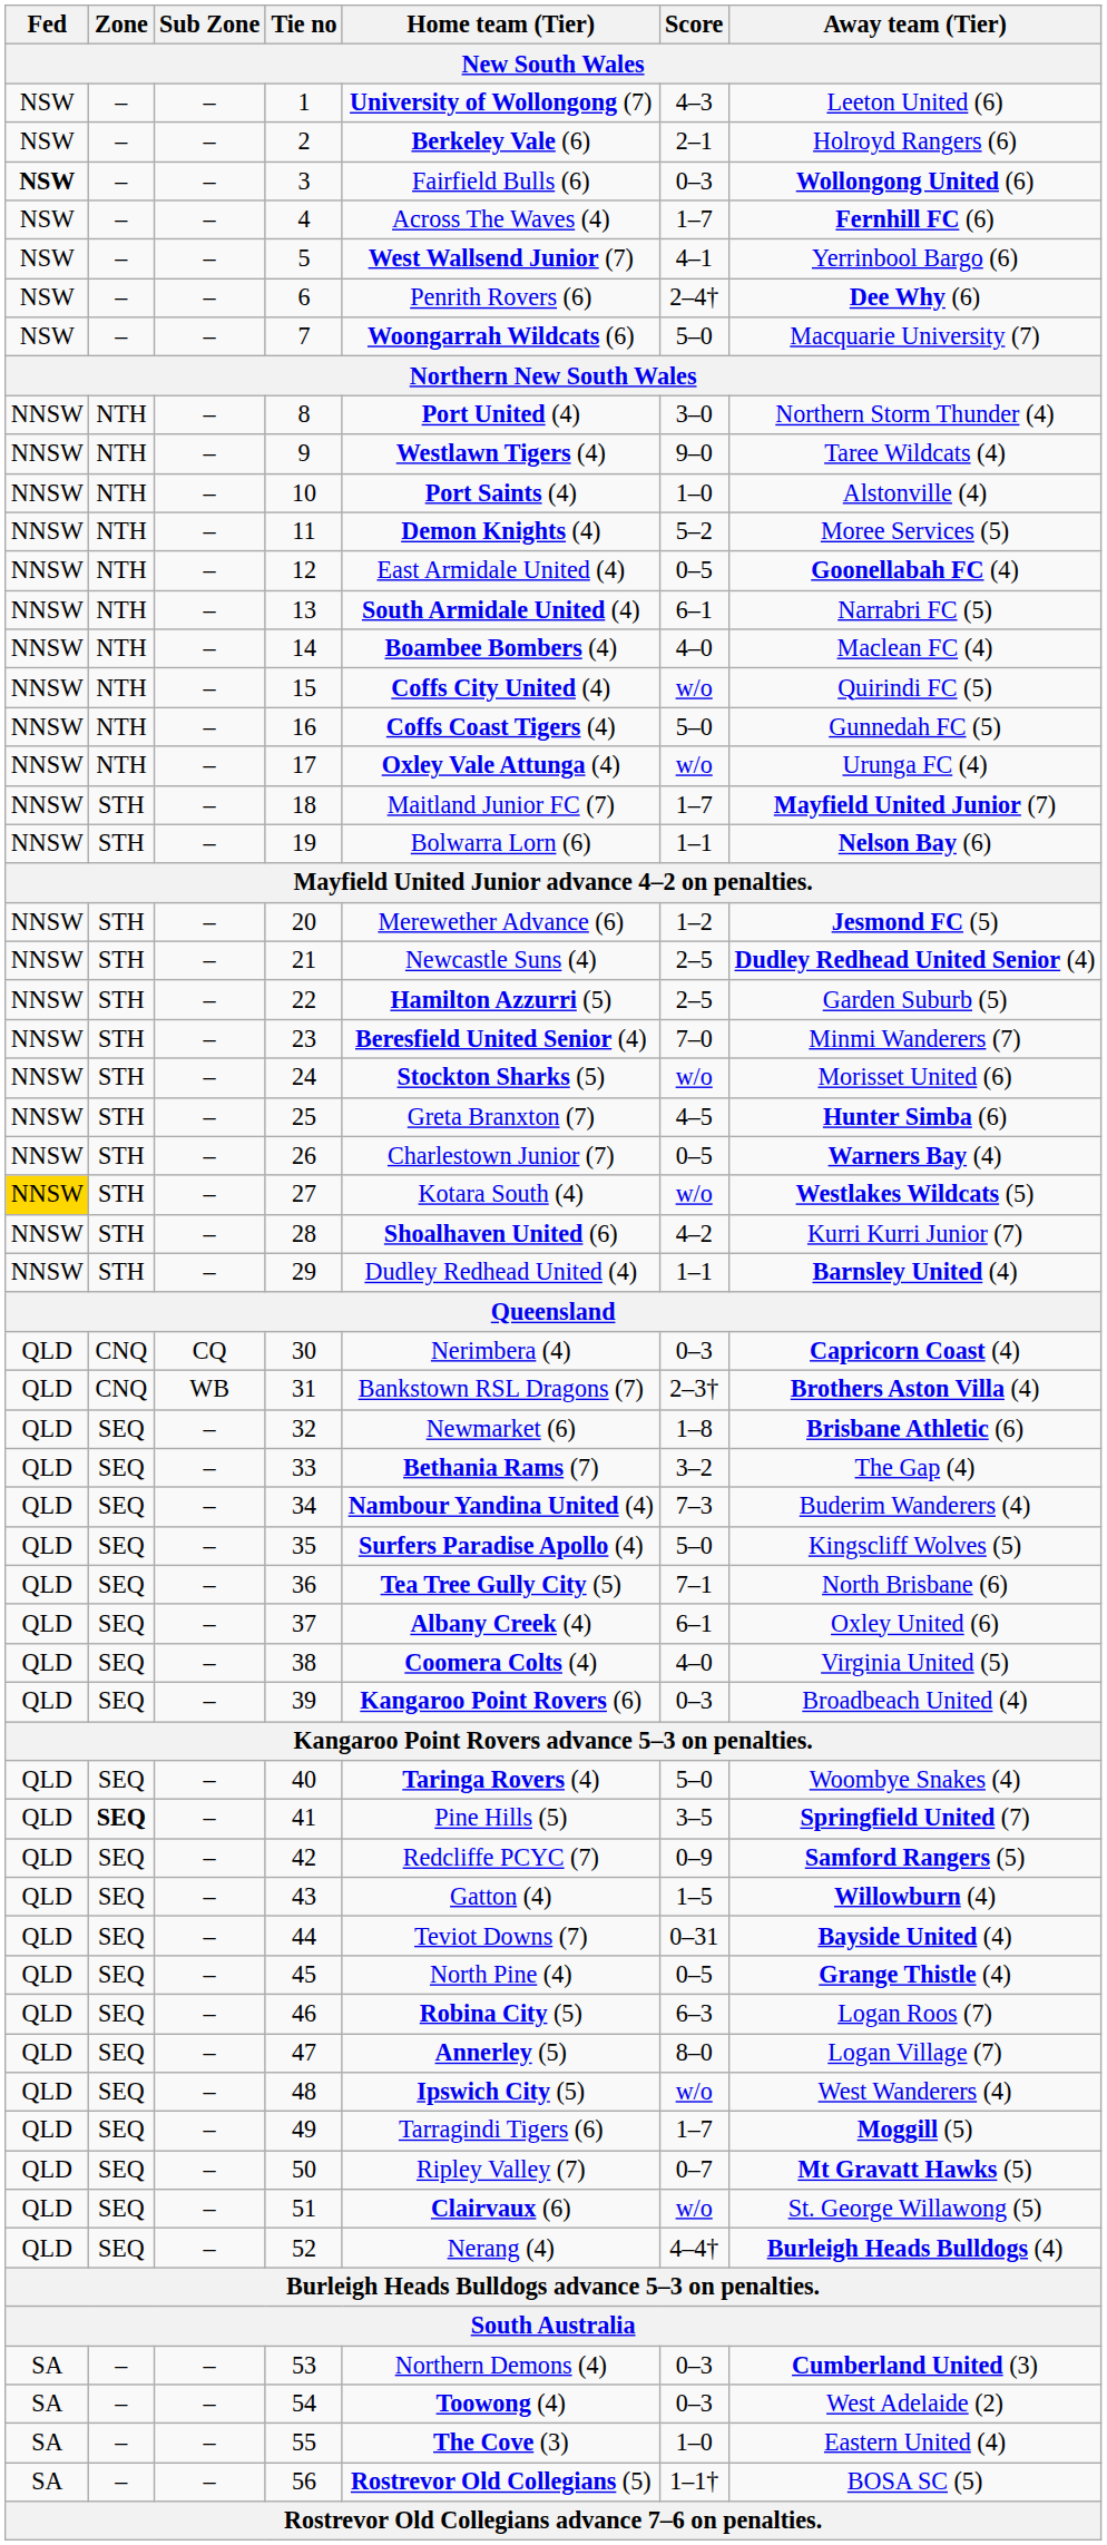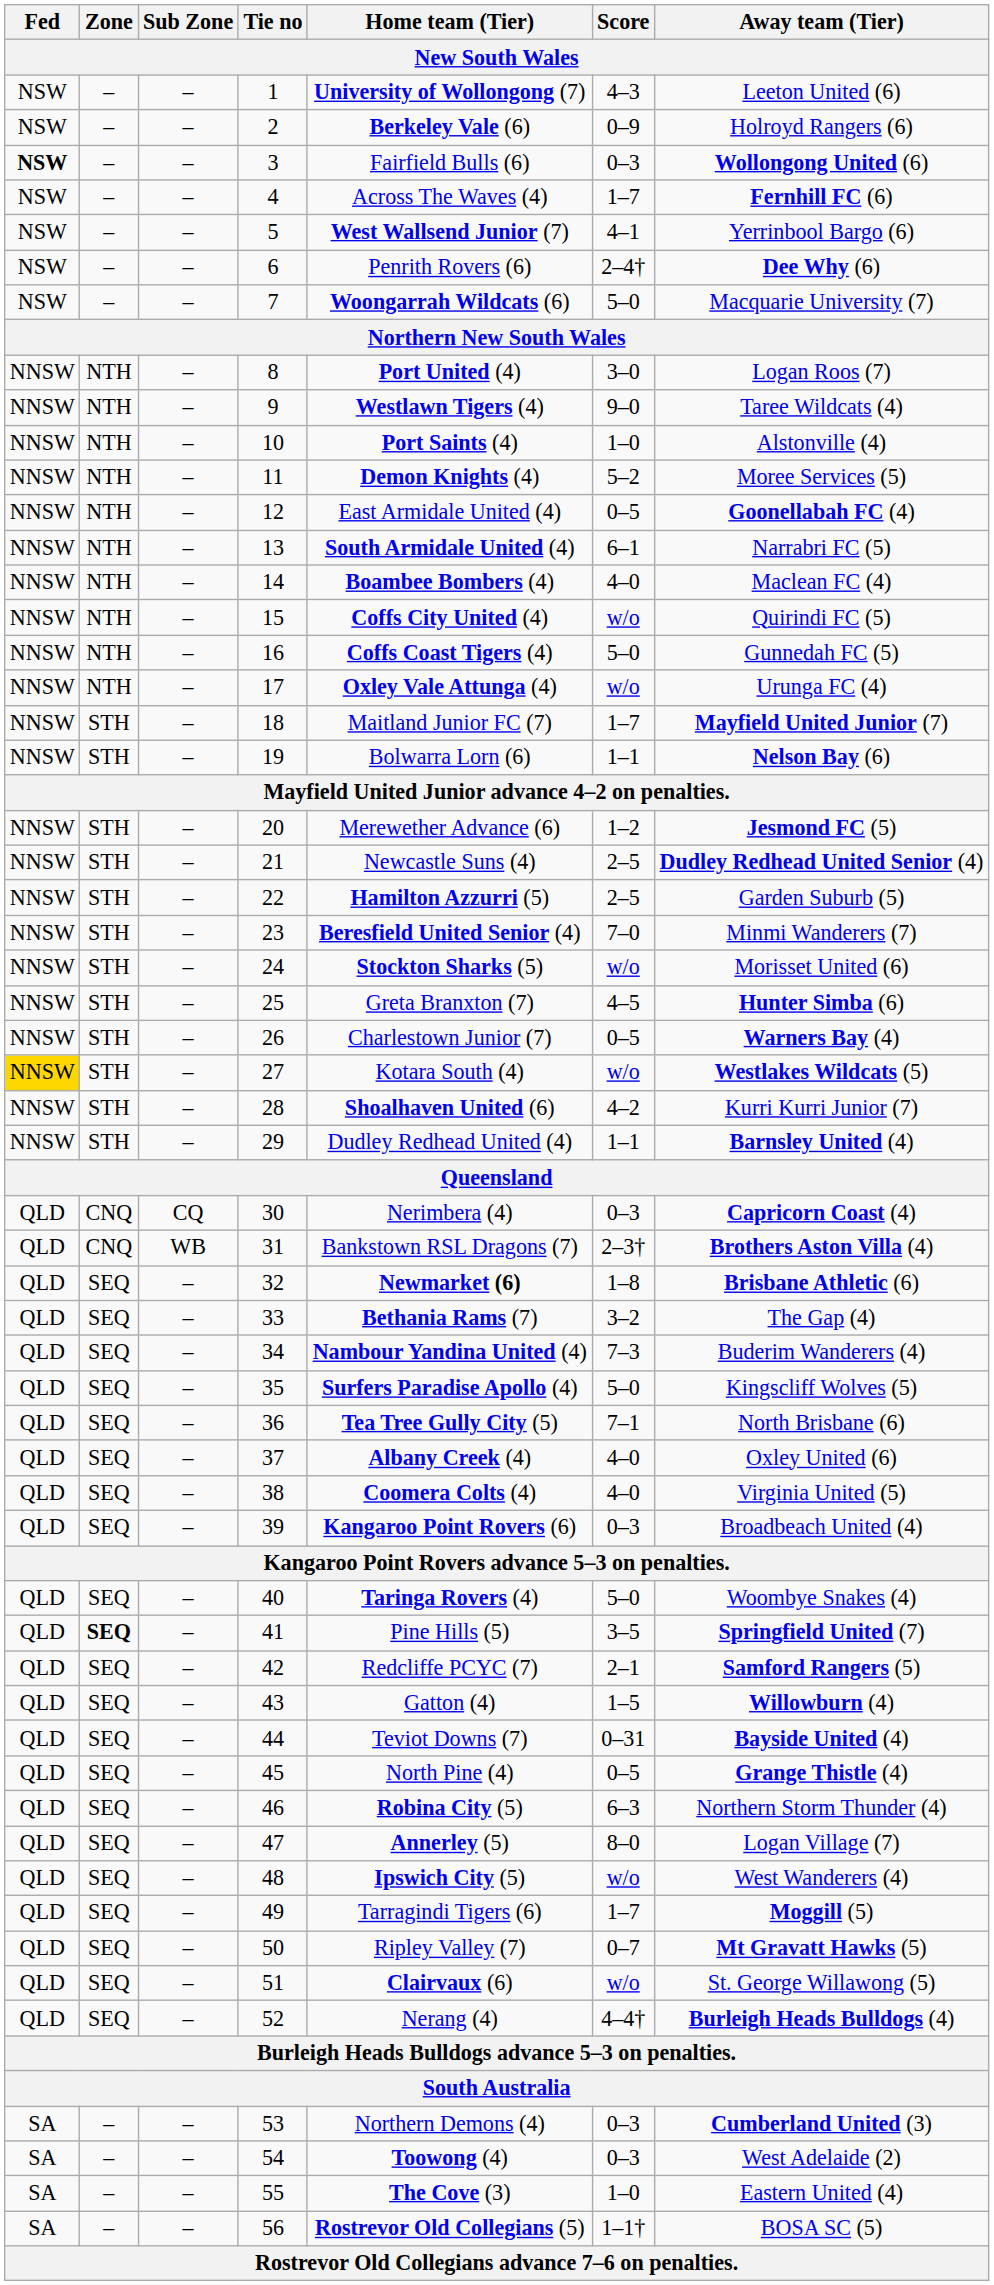 <table class="wikitable" style="text-align:center">
 <tr>
 <th>Fed</th>
 <th>Zone</th>
 <th>Sub Zone</th>
 <th>Tie no</th>
 <th>Home team (Tier)</th>
 <th>Score</th>
 <th>Away team (Tier)</th>
 </tr>
 <tr>
 <th colspan=7><a href='#'>New South Wales</a></th>
 </tr>
 <tr>
 <td>NSW</td>
 <td>–</td>
 <td>–</td>
 <td>1</td>
 <td><strong><a href='#'>University of Wollongong</a></strong> (7)</td>
 <td>4–3</td>
 <td><a href='#'>Leeton United</a> (6)</td>
 </tr>
 <tr>
 <td>NSW</td>
 <td>–</td>
 <td>–</td>
 <td>2</td>
 <td><strong><a href='#'>Berkeley Vale</a></strong> (6)</td>
-<td>2–1</td>
+<td>0–9</td>
 <td><a href='#'>Holroyd Rangers</a> (6)</td>
 </tr>
 <tr>
 <td><strong>NSW</strong></td>
 <td>–</td>
 <td>–</td>
 <td>3</td>
 <td><a href='#'>Fairfield Bulls</a> (6)</td>
 <td>0–3</td>
 <td><strong><a href='#'>Wollongong United</a></strong> (6)</td>
 </tr>
 <tr>
 <td>NSW</td>
 <td>–</td>
 <td>–</td>
 <td>4</td>
 <td><a href='#'>Across The Waves</a> (4)</td>
 <td>1–7</td>
 <td><strong><a href='#'>Fernhill FC</a></strong> (6)</td>
 </tr>
 <tr>
 <td>NSW</td>
 <td>–</td>
 <td>–</td>
 <td>5</td>
 <td><strong><a href='#'>West Wallsend Junior</a></strong> (7)</td>
 <td>4–1</td>
 <td><a href='#'>Yerrinbool Bargo</a> (6)</td>
 </tr>
 <tr>
 <td>NSW</td>
 <td>–</td>
 <td>–</td>
 <td>6</td>
 <td><a href='#'>Penrith Rovers</a> (6)</td>
 <td>2–4†</td>
 <td><strong><a href='#'>Dee Why</a></strong> (6)</td>
 </tr>
 <tr>
 <td>NSW</td>
 <td>–</td>
 <td>–</td>
 <td>7</td>
 <td><strong><a href='#'>Woongarrah Wildcats</a></strong> (6)</td>
 <td>5–0</td>
 <td><a href='#'>Macquarie University</a> (7)</td>
 </tr>
 <tr>
 <th colspan=7><a href='#'>Northern New South Wales</a></th>
 </tr>
 <tr>
 <td>NNSW</td>
 <td>NTH</td>
 <td>–</td>
 <td>8</td>
 <td><strong><a href='#'>Port United</a></strong> (4)</td>
 <td>3–0</td>
-<td><a href='#'>Northern Storm Thunder</a> (4)</td>
+<td><a href='#'>Logan Roos</a> (7)</td>
 </tr>
 <tr>
 <td>NNSW</td>
 <td>NTH</td>
 <td>–</td>
 <td>9</td>
 <td><strong><a href='#'>Westlawn Tigers</a></strong> (4)</td>
 <td>9–0</td>
 <td><a href='#'>Taree Wildcats</a> (4)</td>
 </tr>
 <tr>
 <td>NNSW</td>
 <td>NTH</td>
 <td>–</td>
 <td>10</td>
 <td><strong><a href='#'>Port Saints</a></strong> (4)</td>
 <td>1–0</td>
 <td><a href='#'>Alstonville</a> (4)</td>
 </tr>
 <tr>
 <td>NNSW</td>
 <td>NTH</td>
 <td>–</td>
 <td>11</td>
 <td><strong><a href='#'>Demon Knights</a></strong> (4)</td>
 <td>5–2</td>
 <td><a href='#'>Moree Services</a> (5)</td>
 </tr>
 <tr>
 <td>NNSW</td>
 <td>NTH</td>
 <td>–</td>
 <td>12</td>
 <td><a href='#'>East Armidale United</a> (4)</td>
 <td>0–5</td>
 <td><strong><a href='#'>Goonellabah FC</a></strong> (4)</td>
 </tr>
 <tr>
 <td>NNSW</td>
 <td>NTH</td>
 <td>–</td>
 <td>13</td>
 <td><strong><a href='#'>South Armidale United</a></strong> (4)</td>
 <td>6–1</td>
 <td><a href='#'>Narrabri FC</a> (5)</td>
 </tr>
 <tr>
 <td>NNSW</td>
 <td>NTH</td>
 <td>–</td>
 <td>14</td>
 <td><strong><a href='#'>Boambee Bombers</a></strong> (4)</td>
 <td>4–0</td>
 <td><a href='#'>Maclean FC</a> (4)</td>
 </tr>
 <tr>
 <td>NNSW</td>
 <td>NTH</td>
 <td>–</td>
 <td>15</td>
 <td><strong><a href='#'>Coffs City United</a></strong> (4)</td>
 <td><a href='#'>w/o</a></td>
 <td><a href='#'>Quirindi FC</a> (5)</td>
 </tr>
 <tr>
 <td>NNSW</td>
 <td>NTH</td>
 <td>–</td>
 <td>16</td>
 <td><strong><a href='#'>Coffs Coast Tigers</a></strong> (4)</td>
 <td>5–0</td>
 <td><a href='#'>Gunnedah FC</a> (5)</td>
 </tr>
 <tr>
 <td>NNSW</td>
 <td>NTH</td>
 <td>–</td>
 <td>17</td>
 <td><strong><a href='#'>Oxley Vale Attunga</a></strong> (4)</td>
 <td><a href='#'>w/o</a></td>
 <td><a href='#'>Urunga FC</a> (4)</td>
 </tr>
 <tr>
 <td>NNSW</td>
 <td>STH</td>
 <td>–</td>
 <td>18</td>
 <td><a href='#'>Maitland Junior FC</a> (7)</td>
 <td>1–7</td>
 <td><strong><a href='#'>Mayfield United Junior</a></strong> (7)</td>
 </tr>
 <tr>
 <td>NNSW</td>
 <td>STH</td>
 <td>–</td>
 <td>19</td>
 <td><a href='#'>Bolwarra Lorn</a> (6)</td>
 <td>1–1</td>
 <td><strong><a href='#'>Nelson Bay</a></strong> (6)</td>
 </tr>
 <tr>
 <th colspan=7>Mayfield United Junior advance 4–2 on penalties.</th>
 </tr>
 <tr>
 <td>NNSW</td>
 <td>STH</td>
 <td>–</td>
 <td>20</td>
 <td><a href='#'>Merewether Advance</a> (6)</td>
 <td>1–2</td>
 <td><strong><a href='#'>Jesmond FC</a></strong> (5)</td>
 </tr>
 <tr>
 <td>NNSW</td>
 <td>STH</td>
 <td>–</td>
 <td>21</td>
 <td><a href='#'>Newcastle Suns</a> (4)</td>
 <td>2–5</td>
 <td><strong><a href='#'>Dudley Redhead United Senior</a></strong> (4)</td>
 </tr>
 <tr>
 <td>NNSW</td>
 <td>STH</td>
 <td>–</td>
 <td>22</td>
 <td><strong><a href='#'>Hamilton Azzurri</a></strong> (5)</td>
 <td>2–5</td>
 <td><a href='#'>Garden Suburb</a> (5)</td>
 </tr>
 <tr>
 <td>NNSW</td>
 <td>STH</td>
 <td>–</td>
 <td>23</td>
 <td><strong><a href='#'>Beresfield United Senior</a></strong> (4)</td>
 <td>7–0</td>
 <td><a href='#'>Minmi Wanderers</a> (7)</td>
 </tr>
 <tr>
 <td>NNSW</td>
 <td>STH</td>
 <td>–</td>
 <td>24</td>
 <td><strong><a href='#'>Stockton Sharks</a></strong> (5)</td>
 <td><a href='#'>w/o</a></td>
 <td><a href='#'>Morisset United</a> (6)</td>
 </tr>
 <tr>
 <td>NNSW</td>
 <td>STH</td>
 <td>–</td>
 <td>25</td>
 <td><a href='#'>Greta Branxton</a> (7)</td>
 <td>4–5</td>
 <td><strong><a href='#'>Hunter Simba</a></strong> (6)</td>
 </tr>
 <tr>
 <td>NNSW</td>
 <td>STH</td>
 <td>–</td>
 <td>26</td>
 <td><a href='#'>Charlestown Junior</a> (7)</td>
 <td>0–5</td>
 <td><strong><a href='#'>Warners Bay</a></strong> (4)</td>
 </tr>
 <tr>
 <td style="background: gold;">NNSW</td>
 <td>STH</td>
 <td>–</td>
 <td>27</td>
 <td><a href='#'>Kotara South</a> (4)</td>
 <td><a href='#'>w/o</a></td>
 <td><strong><a href='#'>Westlakes Wildcats</a></strong> (5)</td>
 </tr>
 <tr>
 <td>NNSW</td>
 <td>STH</td>
 <td>–</td>
 <td>28</td>
 <td><strong><a href='#'>Shoalhaven United</a></strong> (6)</td>
 <td>4–2</td>
 <td><a href='#'>Kurri Kurri Junior</a> (7)</td>
 </tr>
 <tr>
 <td>NNSW</td>
 <td>STH</td>
 <td>–</td>
 <td>29</td>
 <td><a href='#'>Dudley Redhead United</a> (4)</td>
 <td>1–1</td>
 <td><strong><a href='#'>Barnsley United</a></strong> (4)</td>
 </tr>
 <tr>
 <th colspan=7><a href='#'>Queensland</a></th>
 </tr>
 <tr>
 <td>QLD</td>
 <td>CNQ</td>
 <td>CQ</td>
 <td>30</td>
 <td><a href='#'>Nerimbera</a> (4)</td>
 <td>0–3</td>
 <td><strong><a href='#'>Capricorn Coast</a></strong> (4)</td>
 </tr>
 <tr>
 <td>QLD</td>
 <td>CNQ</td>
 <td>WB</td>
 <td>31</td>
 <td><a href='#'>Bankstown RSL Dragons</a> (7)</td>
 <td>2–3†</td>
 <td><strong><a href='#'>Brothers Aston Villa</a></strong> (4)</td>
 </tr>
 <tr>
 <td>QLD</td>
 <td>SEQ</td>
 <td>–</td>
 <td>32</td>
-<td><a href='#'>Newmarket</a> (6)</td>
+<td><strong><a href='#'>Newmarket</a> (6)</strong></td>
 <td>1–8</td>
 <td><strong><a href='#'>Brisbane Athletic</a></strong> (6)</td>
 </tr>
 <tr>
 <td>QLD</td>
 <td>SEQ</td>
 <td>–</td>
 <td>33</td>
 <td><strong><a href='#'>Bethania Rams</a></strong> (7)</td>
 <td>3–2</td>
 <td><a href='#'>The Gap</a> (4)</td>
 </tr>
 <tr>
 <td>QLD</td>
 <td>SEQ</td>
 <td>–</td>
 <td>34</td>
 <td><strong><a href='#'>Nambour Yandina United</a></strong> (4)</td>
 <td>7–3</td>
 <td><a href='#'>Buderim Wanderers</a> (4)</td>
 </tr>
 <tr>
 <td>QLD</td>
 <td>SEQ</td>
 <td>–</td>
 <td>35</td>
 <td><strong><a href='#'>Surfers Paradise Apollo</a></strong> (4)</td>
 <td>5–0</td>
 <td><a href='#'>Kingscliff Wolves</a> (5)</td>
 </tr>
 <tr>
 <td>QLD</td>
 <td>SEQ</td>
 <td>–</td>
 <td>36</td>
 <td><strong><a href='#'>Tea Tree Gully City</a></strong> (5)</td>
 <td>7–1</td>
 <td><a href='#'>North Brisbane</a> (6)</td>
 </tr>
 <tr>
 <td>QLD</td>
 <td>SEQ</td>
 <td>–</td>
 <td>37</td>
 <td><strong><a href='#'>Albany Creek</a></strong> (4)</td>
-<td>6–1</td>
+<td>4–0</td>
 <td><a href='#'>Oxley United</a> (6)</td>
 </tr>
 <tr>
 <td>QLD</td>
 <td>SEQ</td>
 <td>–</td>
 <td>38</td>
 <td><strong><a href='#'>Coomera Colts</a></strong> (4)</td>
 <td>4–0</td>
 <td><a href='#'>Virginia United</a> (5)</td>
 </tr>
 <tr>
 <td>QLD</td>
 <td>SEQ</td>
 <td>–</td>
 <td>39</td>
 <td><strong><a href='#'>Kangaroo Point Rovers</a></strong> (6)</td>
 <td>0–3</td>
 <td><a href='#'>Broadbeach United</a> (4)</td>
 </tr>
 <tr>
 <th colspan=7>Kangaroo Point Rovers advance 5–3 on penalties.</th>
 </tr>
 <tr>
 <td>QLD</td>
 <td>SEQ</td>
 <td>–</td>
 <td>40</td>
 <td><strong><a href='#'>Taringa Rovers</a></strong> (4)</td>
 <td>5–0</td>
 <td><a href='#'>Woombye Snakes</a> (4)</td>
 </tr>
 <tr>
 <td>QLD</td>
 <td><strong>SEQ</strong></td>
 <td>–</td>
 <td>41</td>
 <td><a href='#'>Pine Hills</a> (5)</td>
 <td>3–5</td>
 <td><strong><a href='#'>Springfield United</a></strong> (7)</td>
 </tr>
 <tr>
 <td>QLD</td>
 <td>SEQ</td>
 <td>–</td>
 <td>42</td>
 <td><a href='#'>Redcliffe PCYC</a> (7)</td>
-<td>0–9</td>
+<td>2–1</td>
 <td><strong><a href='#'>Samford Rangers</a></strong> (5)</td>
 </tr>
 <tr>
 <td>QLD</td>
 <td>SEQ</td>
 <td>–</td>
 <td>43</td>
 <td><a href='#'>Gatton</a> (4)</td>
 <td>1–5</td>
 <td><strong><a href='#'>Willowburn</a></strong> (4)</td>
 </tr>
 <tr>
 <td>QLD</td>
 <td>SEQ</td>
 <td>–</td>
 <td>44</td>
 <td><a href='#'>Teviot Downs</a> (7)</td>
 <td>0–31</td>
 <td><strong><a href='#'>Bayside United</a></strong> (4)</td>
 </tr>
 <tr>
 <td>QLD</td>
 <td>SEQ</td>
 <td>–</td>
 <td>45</td>
 <td><a href='#'>North Pine</a> (4)</td>
 <td>0–5</td>
 <td><strong><a href='#'>Grange Thistle</a></strong> (4)</td>
 </tr>
 <tr>
 <td>QLD</td>
 <td>SEQ</td>
 <td>–</td>
 <td>46</td>
 <td><strong><a href='#'>Robina City</a></strong> (5)</td>
 <td>6–3</td>
-<td><a href='#'>Logan Roos</a> (7)</td>
+<td><a href='#'>Northern Storm Thunder</a> (4)</td>
 </tr>
 <tr>
 <td>QLD</td>
 <td>SEQ</td>
 <td>–</td>
 <td>47</td>
 <td><strong><a href='#'>Annerley</a></strong> (5)</td>
 <td>8–0</td>
 <td><a href='#'>Logan Village</a> (7)</td>
 </tr>
 <tr>
 <td>QLD</td>
 <td>SEQ</td>
 <td>–</td>
 <td>48</td>
 <td><strong><a href='#'>Ipswich City</a></strong> (5)</td>
 <td><a href='#'>w/o</a></td>
 <td><a href='#'>West Wanderers</a> (4)</td>
 </tr>
 <tr>
 <td>QLD</td>
 <td>SEQ</td>
 <td>–</td>
 <td>49</td>
 <td><a href='#'>Tarragindi Tigers</a> (6)</td>
 <td>1–7</td>
 <td><strong><a href='#'>Moggill</a></strong> (5)</td>
 </tr>
 <tr>
 <td>QLD</td>
 <td>SEQ</td>
 <td>–</td>
 <td>50</td>
 <td><a href='#'>Ripley Valley</a> (7)</td>
 <td>0–7</td>
 <td><strong><a href='#'>Mt Gravatt Hawks</a></strong> (5)</td>
 </tr>
 <tr>
 <td>QLD</td>
 <td>SEQ</td>
 <td>–</td>
 <td>51</td>
 <td><strong><a href='#'>Clairvaux</a></strong> (6)</td>
 <td><a href='#'>w/o</a></td>
 <td><a href='#'>St. George Willawong</a> (5)</td>
 </tr>
 <tr>
 <td>QLD</td>
 <td>SEQ</td>
 <td>–</td>
 <td>52</td>
 <td><a href='#'>Nerang</a> (4)</td>
 <td>4–4†</td>
 <td><strong><a href='#'>Burleigh Heads Bulldogs</a></strong> (4)</td>
 </tr>
 <tr>
 <th colspan=7>Burleigh Heads Bulldogs advance 5–3 on penalties.</th>
 </tr>
 <tr>
 <th colspan=7><a href='#'>South Australia</a></th>
 </tr>
 <tr>
 <td>SA</td>
 <td>–</td>
 <td>–</td>
 <td>53</td>
 <td><a href='#'>Northern Demons</a> (4)</td>
 <td>0–3</td>
 <td><strong><a href='#'>Cumberland United</a></strong> (3)</td>
 </tr>
 <tr>
 <td>SA</td>
 <td>–</td>
 <td>–</td>
 <td>54</td>
 <td><strong><a href='#'>Toowong</a></strong> (4)</td>
 <td>0–3</td>
 <td><a href='#'>West Adelaide</a> (2)</td>
 </tr>
 <tr>
 <td>SA</td>
 <td>–</td>
 <td>–</td>
 <td>55</td>
 <td><strong><a href='#'>The Cove</a></strong> (3)</td>
 <td>1–0</td>
 <td><a href='#'>Eastern United</a> (4)</td>
 </tr>
 <tr>
 <td>SA</td>
 <td>–</td>
 <td>–</td>
 <td>56</td>
 <td><strong><a href='#'>Rostrevor Old Collegians</a></strong> (5)</td>
 <td>1–1†</td>
 <td><a href='#'>BOSA SC</a> (5)</td>
 </tr>
 <tr>
 <th colspan=7>Rostrevor Old Collegians advance 7–6 on penalties.</th>
 </tr>
 </table>
